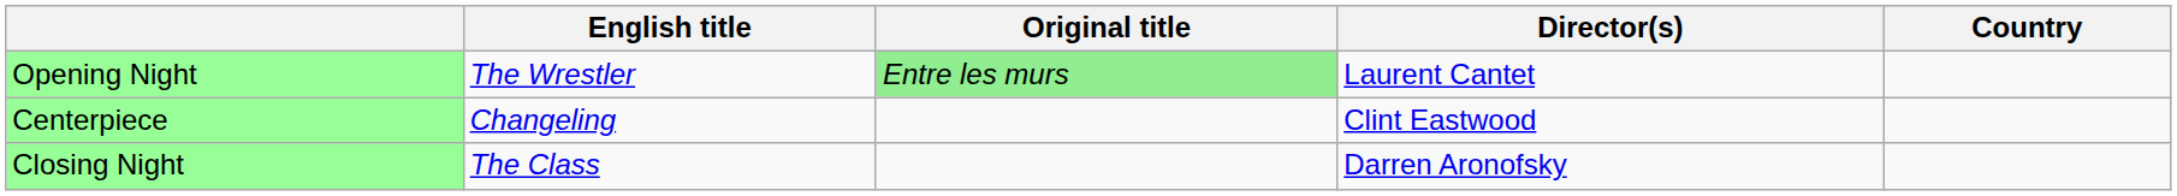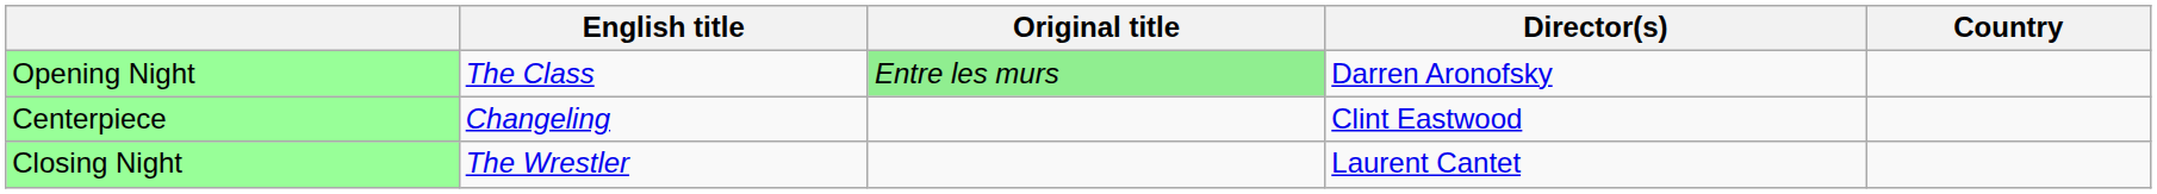 <table class="wikitable" width="95%" cellpadding="5">
 <tr>
 <th></th>
 <th>English title</th>
 <th>Original title</th>
 <th>Director(s)</th>
 <th>Country</th>
 </tr>
 <tr>
 <td bgcolor="#98FF98">Opening Night</td>
-<td><em><a href='#'>The Wrestler</a></em></td>
+<td><em><a href='#'>The Class</a></em></td>
 <td style="background: lightgreen;"><em>Entre les murs</em></td>
-<td><a href='#'>Laurent Cantet</a></td>
+<td><a href='#'>Darren Aronofsky</a></td>
 <td></td>
 </tr>
 <tr>
 <td bgcolor="#98FF98">Centerpiece</td>
 <td><em><a href='#'>Changeling</a></em></td>
 <td></td>
 <td><a href='#'>Clint Eastwood</a></td>
 <td></td>
 </tr>
 <tr>
 <td bgcolor="#98FF98">Closing Night</td>
-<td><em><a href='#'>The Class</a></em></td>
+<td><em><a href='#'>The Wrestler</a></em></td>
 <td></td>
-<td><a href='#'>Darren Aronofsky</a></td>
+<td><a href='#'>Laurent Cantet</a></td>
 <td></td>
 </tr>
 </table>
